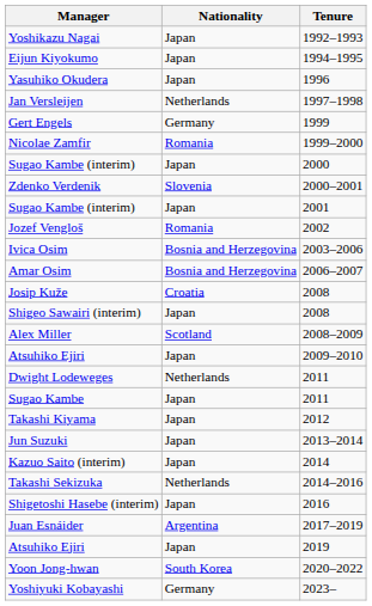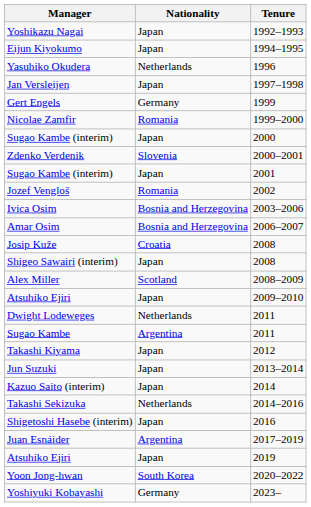 <table class="wikitable">
 <tr>
 <th>Manager</th>
 <th>Nationality</th>
 <th>Tenure</th>
 </tr>
 <tr>
 <td><a href='#'>Yoshikazu Nagai</a></td>
 <td> Japan</td>
 <td>1992–1993</td>
 </tr>
 <tr>
 <td><a href='#'>Eijun Kiyokumo</a></td>
 <td> Japan</td>
 <td>1994–1995</td>
 </tr>
 <tr>
 <td><a href='#'>Yasuhiko Okudera</a></td>
-<td> Japan</td>
+<td> Netherlands</td>
 <td>1996</td>
 </tr>
 <tr>
 <td><a href='#'>Jan Versleijen</a></td>
-<td> Netherlands</td>
+<td> Japan</td>
 <td>1997–1998</td>
 </tr>
 <tr>
 <td><a href='#'>Gert Engels</a></td>
 <td> Germany</td>
 <td>1999</td>
 </tr>
 <tr>
 <td><a href='#'>Nicolae Zamfir</a></td>
 <td> <a href='#'>Romania</a></td>
 <td>1999–2000</td>
 </tr>
 <tr>
 <td><a href='#'>Sugao Kambe</a> (interim)</td>
 <td> Japan</td>
 <td>2000</td>
 </tr>
 <tr>
 <td><a href='#'>Zdenko Verdenik</a></td>
 <td> <a href='#'>Slovenia</a></td>
 <td>2000–2001</td>
 </tr>
 <tr>
 <td><a href='#'>Sugao Kambe</a> (interim)</td>
 <td> Japan</td>
 <td>2001</td>
 </tr>
 <tr>
 <td><a href='#'>Jozef Vengloš</a></td>
 <td> <a href='#'>Romania</a></td>
 <td>2002</td>
 </tr>
 <tr>
 <td><a href='#'>Ivica Osim</a></td>
 <td> <a href='#'>Bosnia and Herzegovina</a></td>
 <td>2003–2006</td>
 </tr>
 <tr>
 <td><a href='#'>Amar Osim</a></td>
 <td> <a href='#'>Bosnia and Herzegovina</a></td>
 <td>2006–2007</td>
 </tr>
 <tr>
 <td><a href='#'>Josip Kuže</a></td>
 <td> <a href='#'>Croatia</a></td>
 <td>2008</td>
 </tr>
 <tr>
 <td><a href='#'>Shigeo Sawairi</a> (interim)</td>
 <td> Japan</td>
 <td>2008</td>
 </tr>
 <tr>
 <td><a href='#'>Alex Miller</a></td>
 <td> <a href='#'>Scotland</a></td>
 <td>2008–2009</td>
 </tr>
 <tr>
 <td><a href='#'>Atsuhiko Ejiri</a></td>
 <td> Japan</td>
 <td>2009–2010</td>
 </tr>
 <tr>
 <td><a href='#'>Dwight Lodeweges</a></td>
 <td> Netherlands</td>
 <td>2011</td>
 </tr>
 <tr>
 <td><a href='#'>Sugao Kambe</a></td>
-<td> Japan</td>
+<td> <a href='#'>Argentina</a></td>
 <td>2011</td>
 </tr>
 <tr>
 <td><a href='#'>Takashi Kiyama</a></td>
 <td> Japan</td>
 <td>2012</td>
 </tr>
 <tr>
 <td><a href='#'>Jun Suzuki</a></td>
 <td> Japan</td>
 <td>2013–2014</td>
 </tr>
 <tr>
 <td><a href='#'>Kazuo Saito</a> (interim)</td>
 <td> Japan</td>
 <td>2014</td>
 </tr>
 <tr>
 <td><a href='#'>Takashi Sekizuka</a></td>
 <td> Netherlands</td>
 <td>2014–2016</td>
 </tr>
 <tr>
 <td><a href='#'>Shigetoshi Hasebe</a> (interim)</td>
 <td> Japan</td>
 <td>2016</td>
 </tr>
 <tr>
 <td><a href='#'>Juan Esnáider</a></td>
 <td> <a href='#'>Argentina</a></td>
 <td>2017–2019</td>
 </tr>
 <tr>
 <td><a href='#'>Atsuhiko Ejiri</a></td>
 <td> Japan</td>
 <td>2019</td>
 </tr>
 <tr>
 <td><a href='#'>Yoon Jong-hwan</a></td>
 <td> <a href='#'>South Korea</a></td>
 <td>2020–2022</td>
 </tr>
 <tr>
 <td><a href='#'>Yoshiyuki Kobayashi</a></td>
 <td> Germany</td>
 <td>2023–</td>
 </tr>
 </table>
